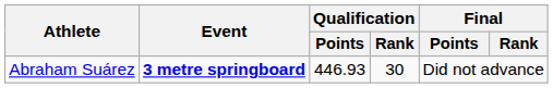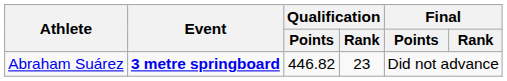 <table class="wikitable" style="font-size:90%">
 <tr>
 <th rowspan=2>Athlete</th>
 <th rowspan=2>Event</th>
 <th colspan=2>Qualification</th>
 <th colspan=2>Final</th>
 </tr>
 <tr style="font-size:95%">
 <th>Points</th>
 <th>Rank</th>
 <th>Points</th>
 <th>Rank</th>
 </tr>
 <tr align=center>
 <td align=left><a href='#'>Abraham Suárez</a></td>
 <td align=left><strong><a href='#'>3 metre springboard</a></strong></td>
-<td>446.93</td>
-<td>30</td>
+<td>446.82</td>
+<td>23</td>
 <td colspan=2>Did not advance</td>
 </tr>
 </table>
